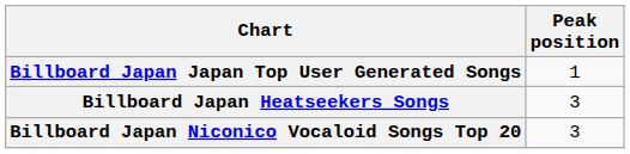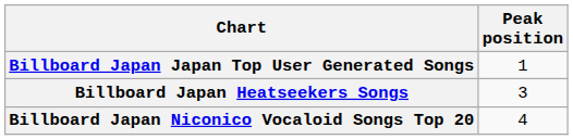 <table class="wikitable sortable plainrowheaders" style="text-align:center">
 <tr>
 <th scope="col">Chart</th>
 <th scope="col">Peak<br>position</th>
 </tr>
 <tr>
 <th scope="row"><a href='#'>Billboard Japan</a> Japan Top User Generated Songs</th>
 <td>1</td>
 </tr>
 <tr>
 <th scope="row">Billboard Japan <a href='#'>Heatseekers Songs</a></th>
 <td>3</td>
 </tr>
 <tr>
 <th scope="row">Billboard Japan <a href='#'>Niconico</a> Vocaloid Songs Top 20 </th>
-<td>3</td>
+<td>4</td>
 </tr>
 <tr>
 </tr>
 </table>
